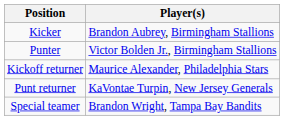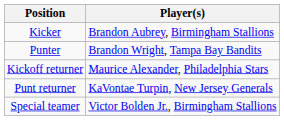 <table class="wikitable">
 <tr>
 <th>Position</th>
 <th>Player(s)</th>
 </tr>
 <tr>
 <td style="text-align:center"><a href='#'>Kicker</a></td>
 <td> <a href='#'>Brandon Aubrey</a>, <a href='#'>Birmingham Stallions</a></td>
 </tr>
 <tr>
 <td style="text-align:center"><a href='#'>Punter</a></td>
-<td> <a href='#'>Victor Bolden Jr.</a>, <a href='#'>Birmingham Stallions</a></td>
+<td> <a href='#'>Brandon Wright</a>, <a href='#'>Tampa Bay Bandits</a></td>
 </tr>
 <tr>
 <td style="text-align:center"><a href='#'>Kickoff returner</a></td>
 <td> <a href='#'>Maurice Alexander</a>, <a href='#'>Philadelphia Stars</a></td>
 </tr>
 <tr>
 <td style="text-align:center"><a href='#'>Punt returner</a></td>
 <td> <a href='#'>KaVontae Turpin</a>, <a href='#'>New Jersey Generals</a></td>
 </tr>
 <tr>
 <td style="text-align:center"><a href='#'>Special teamer</a></td>
-<td> <a href='#'>Brandon Wright</a>, <a href='#'>Tampa Bay Bandits</a></td>
+<td> <a href='#'>Victor Bolden Jr.</a>, <a href='#'>Birmingham Stallions</a></td>
 </tr>
 </table>
